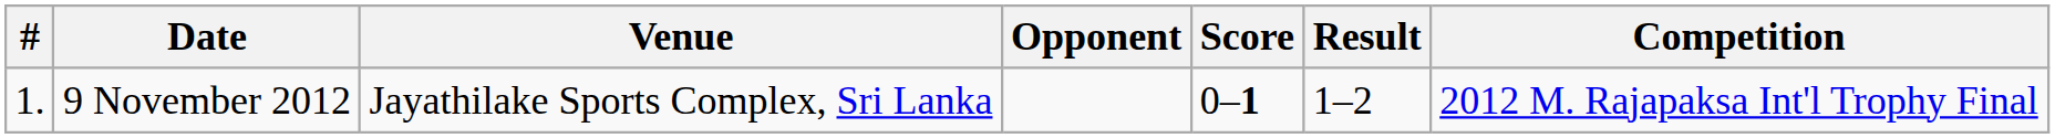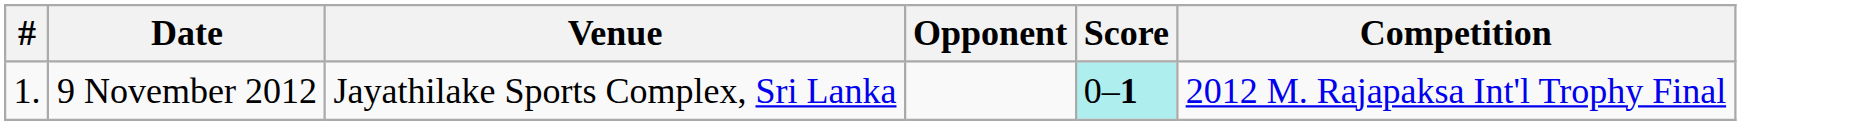 <table class="wikitable">
 <tr>
 <th>#</th>
 <th>Date</th>
 <th>Venue</th>
 <th>Opponent</th>
 <th>Score</th>
-<th>Result</th>
 <th>Competition</th>
 </tr>
 <tr>
 <td>1.</td>
 <td>9 November 2012</td>
 <td>Jayathilake Sports Complex, <a href='#'>Sri Lanka</a></td>
 <td></td>
-<td>0–<strong>1</strong></td>
-<td>1–2</td>
+<td style="background: paleturquoise;">0–<strong>1</strong></td>
 <td><a href='#'>2012 M. Rajapaksa Int'l Trophy Final</a></td>
 </tr>
 </table>
